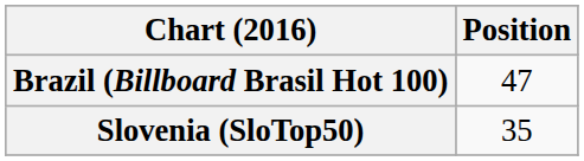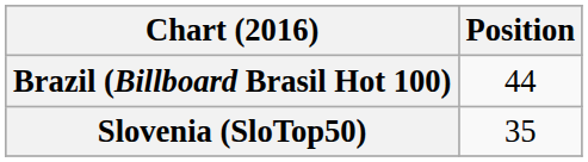 <table class="wikitable sortable plainrowheaders" style="text-align:center">
 <tr>
 <th scope="col">Chart (2016)</th>
 <th scope="col">Position</th>
 </tr>
 <tr>
 <th scope="row">Brazil (<em>Billboard</em> Brasil Hot 100)</th>
-<td>47</td>
+<td>44</td>
 </tr>
 <tr>
 <th scope="row">Slovenia (SloTop50)</th>
 <td>35</td>
 </tr>
 </table>
